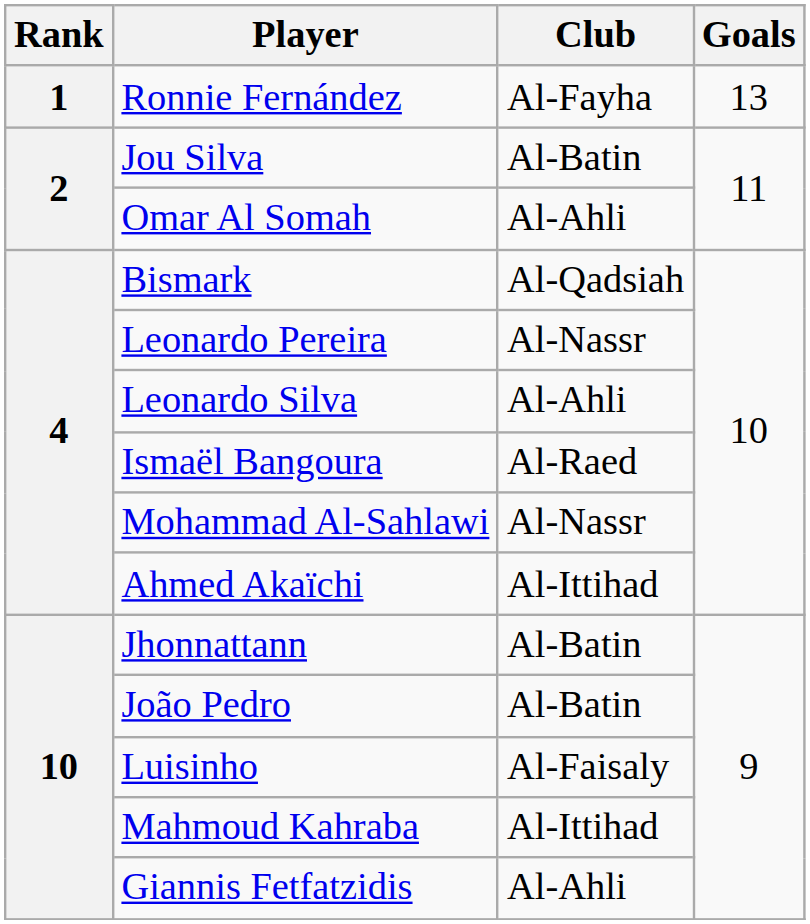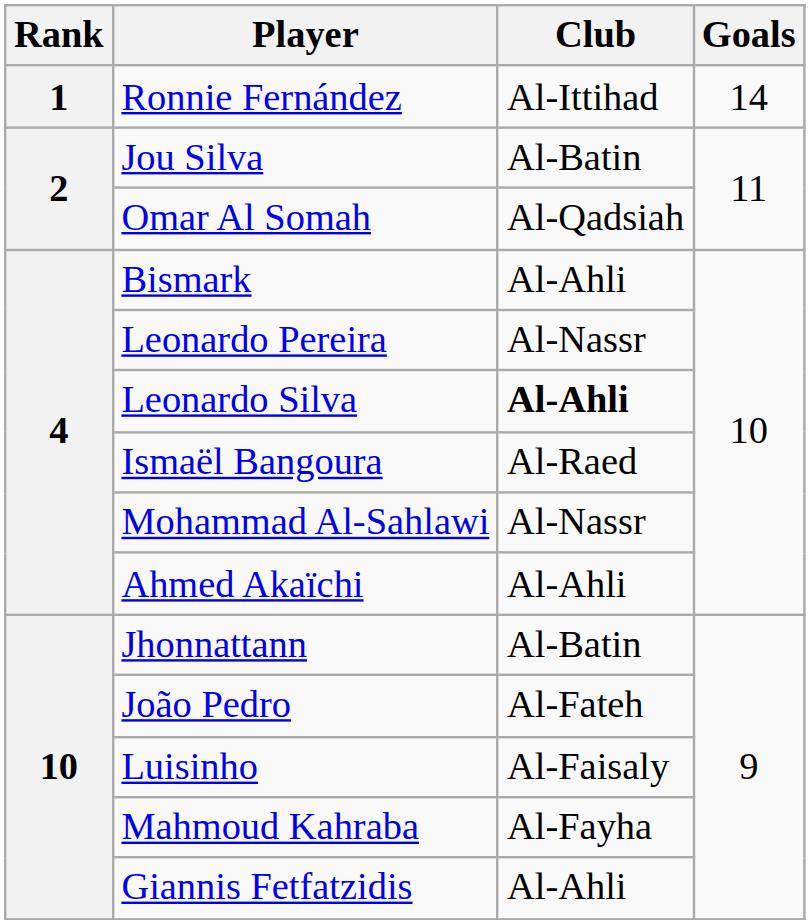 <table class=wikitable>
 <tr>
 <th>Rank</th>
 <th>Player</th>
 <th>Club</th>
 <th>Goals</th>
 </tr>
 <tr>
 <th>1</th>
 <td> <a href='#'>Ronnie Fernández</a></td>
-<td>Al-Fayha</td>
-<td align=center>13</td>
+<td>Al-Ittihad</td>
+<td align=center>14</td>
 </tr>
 <tr>
 <th rowspan=2>2</th>
 <td> <a href='#'>Jou Silva</a></td>
 <td>Al-Batin</td>
 <td align=center rowspan=2>11</td>
 </tr>
 <tr>
 <td> <a href='#'>Omar Al Somah</a></td>
-<td>Al-Ahli</td>
+<td>Al-Qadsiah</td>
 </tr>
 <tr>
 <th rowspan=6>4</th>
 <td> <a href='#'>Bismark</a></td>
-<td>Al-Qadsiah</td>
+<td>Al-Ahli</td>
 <td align=center rowspan=6>10</td>
 </tr>
 <tr>
 <td> <a href='#'>Leonardo Pereira</a></td>
 <td>Al-Nassr</td>
 </tr>
 <tr>
 <td> <a href='#'>Leonardo Silva</a></td>
-<td>Al-Ahli</td>
+<td><strong>Al-Ahli</strong></td>
 </tr>
 <tr>
 <td> <a href='#'>Ismaël Bangoura</a></td>
 <td>Al-Raed</td>
 </tr>
 <tr>
 <td> <a href='#'>Mohammad Al-Sahlawi</a></td>
 <td>Al-Nassr</td>
 </tr>
 <tr>
 <td> <a href='#'>Ahmed Akaïchi</a></td>
-<td>Al-Ittihad</td>
+<td>Al-Ahli</td>
 </tr>
 <tr>
 <th rowspan=5>10</th>
 <td> <a href='#'>Jhonnattann</a></td>
 <td>Al-Batin</td>
 <td align=center rowspan=5>9</td>
 </tr>
 <tr>
 <td> <a href='#'>João Pedro</a></td>
-<td>Al-Batin</td>
+<td>Al-Fateh</td>
 </tr>
 <tr>
 <td> <a href='#'>Luisinho</a></td>
 <td>Al-Faisaly</td>
 </tr>
 <tr>
 <td> <a href='#'>Mahmoud Kahraba</a></td>
-<td>Al-Ittihad</td>
+<td>Al-Fayha</td>
 </tr>
 <tr>
 <td> <a href='#'>Giannis Fetfatzidis</a></td>
 <td>Al-Ahli</td>
 </tr>
 <tr>
 </tr>
 </table>
